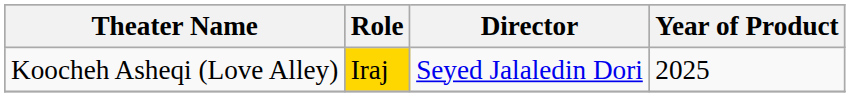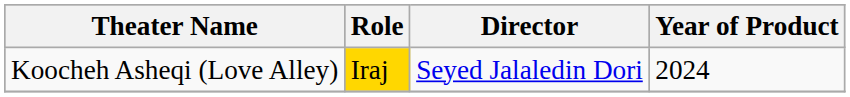 <table class="wikitable sortable">
 <tr>
 <th>Theater Name</th>
 <th>Role</th>
 <th>Director</th>
 <th>Year of Product</th>
 </tr>
 <tr>
 <td>Koocheh Asheqi (Love Alley)</td>
 <td style="background: gold;">Iraj</td>
 <td><a href='#'>Seyed Jalaledin Dori</a></td>
-<td>2025</td>
+<td>2024</td>
 </tr>
 <tr>
 </tr>
 </table>
